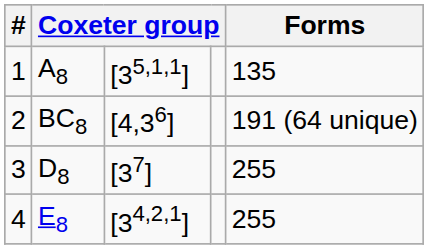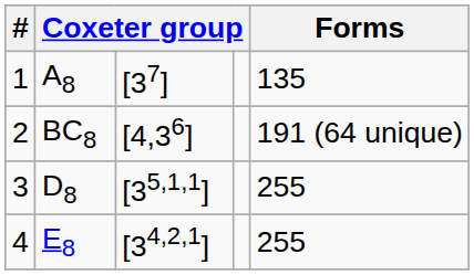 <table class=wikitable>
 <tr>
 <th>#</th>
 <th colspan=3><a href='#'>Coxeter group</a></th>
 <th>Forms</th>
 </tr>
 <tr>
 <td>1</td>
 <td>A<sub>8</sub></td>
-<td>[3<sup>5,1,1</sup>]</td>
+<td>[3<sup>7</sup>]</td>
 <td></td>
 <td>135</td>
 </tr>
 <tr>
 <td>2</td>
 <td>BC<sub>8</sub></td>
 <td>[4,3<sup>6</sup>]</td>
 <td></td>
 <td>191 (64 unique)</td>
 </tr>
 <tr>
 <td>3</td>
 <td>D<sub>8</sub></td>
-<td>[3<sup>7</sup>]</td>
+<td>[3<sup>5,1,1</sup>]</td>
 <td></td>
 <td>255</td>
 </tr>
 <tr>
 <td>4</td>
 <td><a href='#'>E<sub>8</sub></a></td>
 <td>[3<sup>4,2,1</sup>]</td>
 <td></td>
 <td>255</td>
 </tr>
 </table>
